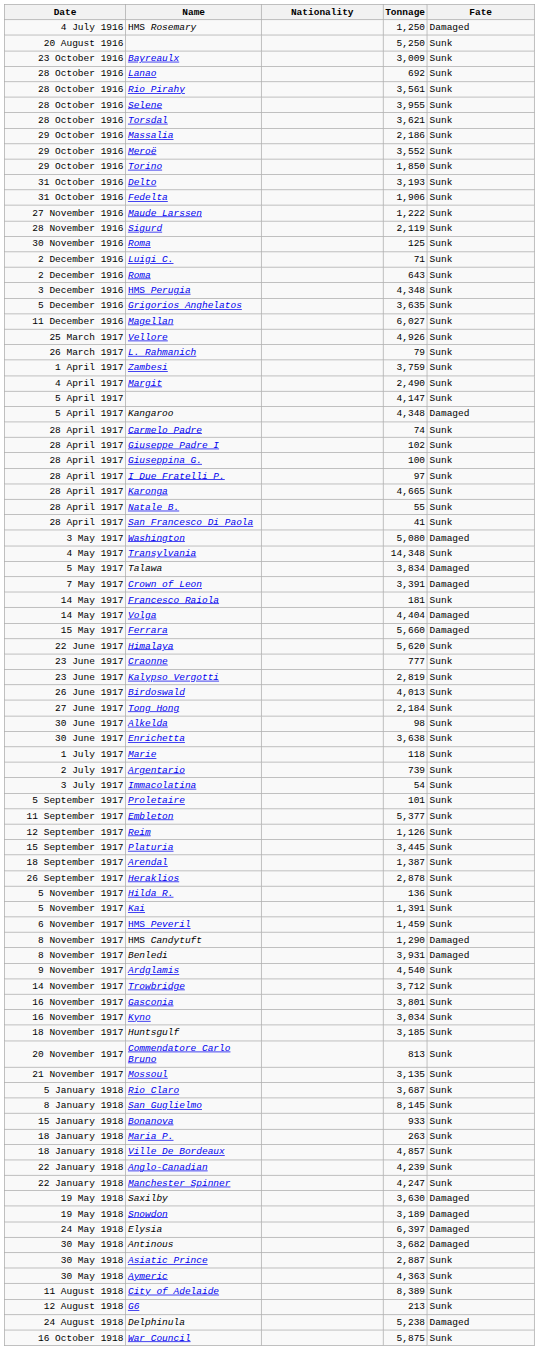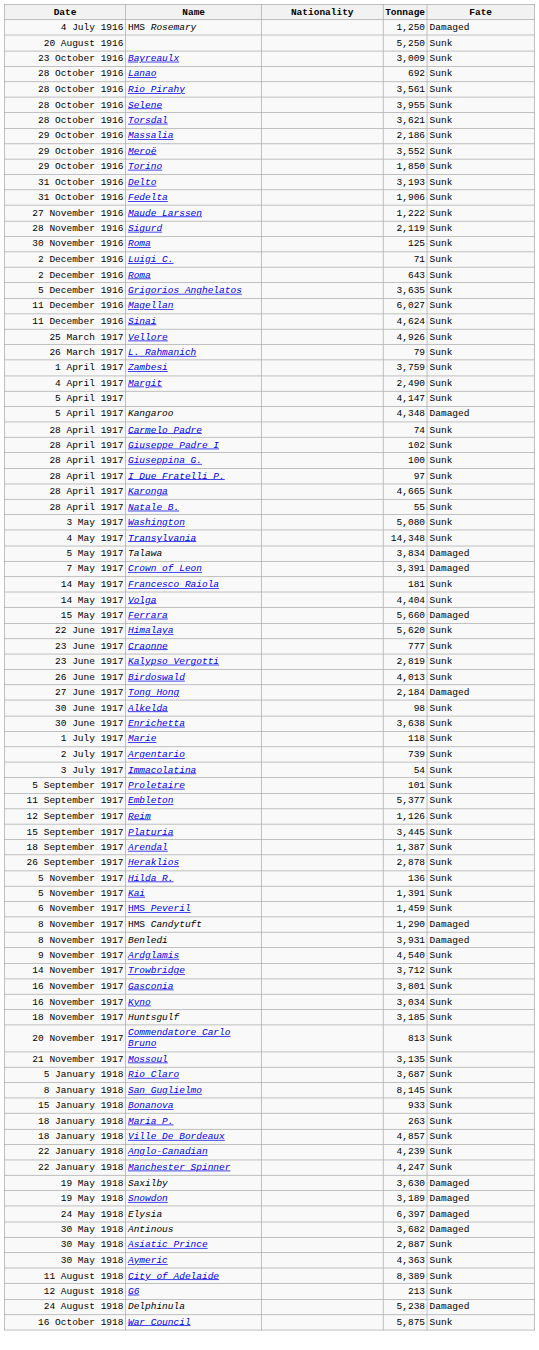 <table class="wikitable sortable">
 <tr>
 <th width="160px">Date</th>
 <th width="180px">Name</th>
 <th width="160px">Nationality</th>
 <th width="25px">Tonnage</th>
 <th width="140px">Fate</th>
 </tr>
 <tr>
 <td align="right">4 July 1916</td>
 <td align="left">HMS <em>Rosemary</em></td>
 <td align="left"></td>
 <td align="right">1,250</td>
 <td align="left">Damaged</td>
 </tr>
 <tr>
 <td align="right">20 August 1916</td>
 <td align="left"></td>
 <td align="left"></td>
 <td align="right">5,250</td>
 <td align="left">Sunk</td>
 </tr>
 <tr>
 <td align="right">23 October 1916</td>
 <td align="left"><a href='#'><em>Bayreaulx</em></a></td>
 <td align="left"></td>
 <td align="right">3,009</td>
 <td align="left">Sunk</td>
 </tr>
 <tr>
 <td align="right">28 October 1916</td>
 <td align="left"><a href='#'><em>Lanao</em></a></td>
 <td align="left"></td>
 <td align="right">692</td>
 <td align="left">Sunk</td>
 </tr>
 <tr>
 <td align="right">28 October 1916</td>
 <td align="left"><a href='#'><em>Rio Pirahy</em></a></td>
 <td align="left"></td>
 <td align="right">3,561</td>
 <td align="left">Sunk</td>
 </tr>
 <tr>
 <td align="right">28 October 1916</td>
 <td align="left"><a href='#'><em>Selene</em></a></td>
 <td align="left"></td>
 <td align="right">3,955</td>
 <td align="left">Sunk</td>
 </tr>
 <tr>
 <td align="right">28 October 1916</td>
 <td align="left"><a href='#'><em>Torsdal</em></a></td>
 <td align="left"></td>
 <td align="right">3,621</td>
 <td align="left">Sunk</td>
 </tr>
 <tr>
 <td align="right">29 October 1916</td>
 <td align="left"><a href='#'><em>Massalia</em></a></td>
 <td align="left"></td>
 <td align="right">2,186</td>
 <td align="left">Sunk</td>
 </tr>
 <tr>
 <td align="right">29 October 1916</td>
 <td align="left"><a href='#'><em>Meroë</em></a></td>
 <td align="left"></td>
 <td align="right">3,552</td>
 <td align="left">Sunk</td>
 </tr>
 <tr>
 <td align="right">29 October 1916</td>
 <td align="left"><a href='#'><em>Torino</em></a></td>
 <td align="left"></td>
 <td align="right">1,850</td>
 <td align="left">Sunk</td>
 </tr>
 <tr>
 <td align="right">31 October 1916</td>
 <td align="left"><a href='#'><em>Delto</em></a></td>
 <td align="left"></td>
 <td align="right">3,193</td>
 <td align="left">Sunk</td>
 </tr>
 <tr>
 <td align="right">31 October 1916</td>
 <td align="left"><a href='#'><em>Fedelta</em></a></td>
 <td align="left"></td>
 <td align="right">1,906</td>
 <td align="left">Sunk</td>
 </tr>
 <tr>
 <td align="right">27 November 1916</td>
 <td align="left"><a href='#'><em>Maude Larssen</em></a></td>
 <td align="left"></td>
 <td align="right">1,222</td>
 <td align="left">Sunk</td>
 </tr>
 <tr>
 <td align="right">28 November 1916</td>
 <td align="left"><a href='#'><em>Sigurd</em></a></td>
 <td align="left"></td>
 <td align="right">2,119</td>
 <td align="left">Sunk</td>
 </tr>
 <tr>
 <td align="right">30 November 1916</td>
 <td align="left"><a href='#'><em>Roma</em></a></td>
 <td align="left"></td>
 <td align="right">125</td>
 <td align="left">Sunk</td>
 </tr>
 <tr>
 <td align="right">2 December 1916</td>
 <td align="left"><a href='#'><em>Luigi C.</em></a></td>
 <td align="left"></td>
 <td align="right">71</td>
 <td align="left">Sunk</td>
 </tr>
 <tr>
 <td align="right">2 December 1916</td>
 <td align="left"><a href='#'><em>Roma</em></a></td>
 <td align="left"></td>
 <td align="right">643</td>
 <td align="left">Sunk</td>
 </tr>
 <tr>
-<td align="right">3 December 1916</td>
-<td align="left"><a href='#'>HMS <em>Perugia</em></a></td>
-<td align="left"></td>
-<td align="right">4,348</td>
-<td align="left">Sunk</td>
-</tr>
-<tr>
 <td align="right">5 December 1916</td>
 <td align="left"><a href='#'><em>Grigorios Anghelatos</em></a></td>
 <td align="left"></td>
 <td align="right">3,635</td>
 <td align="left">Sunk</td>
 </tr>
 <tr>
 <td align="right">11 December 1916</td>
 <td align="left"><a href='#'><em>Magellan</em></a></td>
 <td align="left"></td>
 <td align="right">6,027</td>
+<td align="left">Sunk</td>
+</tr>
+<tr>
+<td align="right">11 December 1916</td>
+<td align="left"><a href='#'><em>Sinai</em></a></td>
+<td align="left"></td>
+<td align="right">4,624</td>
 <td align="left">Sunk</td>
 </tr>
 <tr>
 <td align="right">25 March 1917</td>
 <td align="left"><a href='#'><em>Vellore</em></a></td>
 <td align="left"></td>
 <td align="right">4,926</td>
 <td align="left">Sunk</td>
 </tr>
 <tr>
 <td align="right">26 March 1917</td>
 <td align="left"><a href='#'><em>L. Rahmanich</em></a></td>
 <td align="left"></td>
 <td align="right">79</td>
 <td align="left">Sunk</td>
 </tr>
 <tr>
 <td align="right">1 April 1917</td>
 <td align="left"><a href='#'><em>Zambesi</em></a></td>
 <td align="left"></td>
 <td align="right">3,759</td>
 <td align="left">Sunk</td>
 </tr>
 <tr>
 <td align="right">4 April 1917</td>
 <td align="left"><a href='#'><em>Margit</em></a></td>
 <td align="left"></td>
 <td align="right">2,490</td>
 <td align="left">Sunk</td>
 </tr>
 <tr>
 <td align="right">5 April 1917</td>
 <td align="left"></td>
 <td align="left"></td>
 <td align="right">4,147</td>
 <td align="left">Sunk</td>
 </tr>
 <tr>
 <td align="right">5 April 1917</td>
 <td align="left"><em>Kangaroo</em></td>
 <td align="left"></td>
 <td align="right">4,348</td>
 <td align="left">Damaged</td>
 </tr>
 <tr>
 <td align="right">28 April 1917</td>
 <td align="left"><a href='#'><em>Carmelo Padre</em></a></td>
 <td align="left"></td>
 <td align="right">74</td>
 <td align="left">Sunk</td>
 </tr>
 <tr>
 <td align="right">28 April 1917</td>
 <td align="left"><a href='#'><em>Giuseppe Padre I</em></a></td>
 <td align="left"></td>
 <td align="right">102</td>
 <td align="left">Sunk</td>
 </tr>
 <tr>
 <td align="right">28 April 1917</td>
 <td align="left"><a href='#'><em>Giuseppina G.</em></a></td>
 <td align="left"></td>
 <td align="right">100</td>
 <td align="left">Sunk</td>
 </tr>
 <tr>
 <td align="right">28 April 1917</td>
 <td align="left"><a href='#'><em>I Due Fratelli P.</em></a></td>
 <td align="left"></td>
 <td align="right">97</td>
 <td align="left">Sunk</td>
 </tr>
 <tr>
 <td align="right">28 April 1917</td>
 <td align="left"><a href='#'><em>Karonga</em></a></td>
 <td align="left"></td>
 <td align="right">4,665</td>
 <td align="left">Sunk</td>
 </tr>
 <tr>
 <td align="right">28 April 1917</td>
 <td align="left"><a href='#'><em>Natale B.</em></a></td>
 <td align="left"></td>
 <td align="right">55</td>
 <td align="left">Sunk</td>
 </tr>
 <tr>
-<td align="right">28 April 1917</td>
-<td align="left"><a href='#'><em>San Francesco Di Paola</em></a></td>
-<td align="left"></td>
-<td align="right">41</td>
-<td align="left">Sunk</td>
-</tr>
-<tr>
 <td align="right">3 May 1917</td>
 <td align="left"><a href='#'><em>Washington</em></a></td>
 <td align="left"></td>
 <td align="right">5,080</td>
-<td align="left">Damaged</td>
+<td align="left">Sunk</td>
 </tr>
 <tr>
 <td align="right">4 May 1917</td>
 <td align="left"><a href='#'><em>Transylvania</em></a></td>
 <td align="left"></td>
 <td align="right">14,348</td>
 <td align="left">Sunk</td>
 </tr>
 <tr>
 <td align="right">5 May 1917</td>
 <td align="left"><em>Talawa</em></td>
 <td align="left"></td>
 <td align="right">3,834</td>
 <td align="left">Damaged</td>
 </tr>
 <tr>
 <td align="right">7 May 1917</td>
 <td align="left"><a href='#'><em>Crown of Leon</em></a></td>
 <td align="left"></td>
 <td align="right">3,391</td>
 <td align="left">Damaged</td>
 </tr>
 <tr>
 <td align="right">14 May 1917</td>
 <td align="left"><a href='#'><em>Francesco Raiola</em></a></td>
 <td align="left"></td>
 <td align="right">181</td>
 <td align="left">Sunk</td>
 </tr>
 <tr>
 <td align="right">14 May 1917</td>
 <td align="left"><a href='#'><em>Volga</em></a></td>
 <td align="left"></td>
 <td align="right">4,404</td>
-<td align="left">Damaged</td>
+<td align="left">Sunk</td>
 </tr>
 <tr>
 <td align="right">15 May 1917</td>
 <td align="left"><a href='#'><em>Ferrara</em></a></td>
 <td align="left"></td>
 <td align="right">5,660</td>
 <td align="left">Damaged</td>
 </tr>
 <tr>
 <td align="right">22 June 1917</td>
 <td align="left"><a href='#'><em>Himalaya</em></a></td>
 <td align="left"></td>
 <td align="right">5,620</td>
 <td align="left">Sunk</td>
 </tr>
 <tr>
 <td align="right">23 June 1917</td>
 <td align="left"><a href='#'><em>Craonne</em></a></td>
 <td align="left"></td>
 <td align="right">777</td>
 <td align="left">Sunk</td>
 </tr>
 <tr>
 <td align="right">23 June 1917</td>
 <td align="left"><a href='#'><em>Kalypso Vergotti</em></a></td>
 <td align="left"></td>
 <td align="right">2,819</td>
 <td align="left">Sunk</td>
 </tr>
 <tr>
 <td align="right">26 June 1917</td>
 <td align="left"><a href='#'><em>Birdoswald</em></a></td>
 <td align="left"></td>
 <td align="right">4,013</td>
 <td align="left">Sunk</td>
 </tr>
 <tr>
 <td align="right">27 June 1917</td>
 <td align="left"><a href='#'><em>Tong Hong</em></a></td>
 <td align="left"></td>
 <td align="right">2,184</td>
-<td align="left">Sunk</td>
+<td align="left">Damaged</td>
 </tr>
 <tr>
 <td align="right">30 June 1917</td>
 <td align="left"><a href='#'><em>Alkelda</em></a></td>
 <td align="left"></td>
 <td align="right">98</td>
 <td align="left">Sunk</td>
 </tr>
 <tr>
 <td align="right">30 June 1917</td>
 <td align="left"><a href='#'><em>Enrichetta</em></a></td>
 <td align="left"></td>
 <td align="right">3,638</td>
 <td align="left">Sunk</td>
 </tr>
 <tr>
 <td align="right">1 July 1917</td>
 <td align="left"><a href='#'><em>Marie</em></a></td>
 <td align="left"></td>
 <td align="right">118</td>
 <td align="left">Sunk</td>
 </tr>
 <tr>
 <td align="right">2 July 1917</td>
 <td align="left"><a href='#'><em>Argentario</em></a></td>
 <td align="left"></td>
 <td align="right">739</td>
 <td align="left">Sunk</td>
 </tr>
 <tr>
 <td align="right">3 July 1917</td>
 <td align="left"><a href='#'><em>Immacolatina</em></a></td>
 <td align="left"></td>
 <td align="right">54</td>
 <td align="left">Sunk</td>
 </tr>
 <tr>
 <td align="right">5 September 1917</td>
 <td align="left"><a href='#'><em>Proletaire</em></a></td>
 <td align="left"></td>
 <td align="right">101</td>
 <td align="left">Sunk</td>
 </tr>
 <tr>
 <td align="right">11 September 1917</td>
 <td align="left"><a href='#'><em>Embleton</em></a></td>
 <td align="left"></td>
 <td align="right">5,377</td>
 <td align="left">Sunk</td>
 </tr>
 <tr>
 <td align="right">12 September 1917</td>
 <td align="left"><a href='#'><em>Reim</em></a></td>
 <td align="left"></td>
 <td align="right">1,126</td>
 <td align="left">Sunk</td>
 </tr>
 <tr>
 <td align="right">15 September 1917</td>
 <td align="left"><a href='#'><em>Platuria</em></a></td>
 <td align="left"></td>
 <td align="right">3,445</td>
 <td align="left">Sunk</td>
 </tr>
 <tr>
 <td align="right">18 September 1917</td>
 <td align="left"><a href='#'><em>Arendal</em></a></td>
 <td align="left"></td>
 <td align="right">1,387</td>
 <td align="left">Sunk</td>
 </tr>
 <tr>
 <td align="right">26 September 1917</td>
 <td align="left"><a href='#'><em>Heraklios</em></a></td>
 <td align="left"></td>
 <td align="right">2,878</td>
 <td align="left">Sunk</td>
 </tr>
 <tr>
 <td align="right">5 November 1917</td>
 <td align="left"><a href='#'><em>Hilda R.</em></a></td>
 <td align="left"></td>
 <td align="right">136</td>
 <td align="left">Sunk</td>
 </tr>
 <tr>
 <td align="right">5 November 1917</td>
 <td align="left"><a href='#'><em>Kai</em></a></td>
 <td align="left"></td>
 <td align="right">1,391</td>
 <td align="left">Sunk</td>
 </tr>
 <tr>
 <td align="right">6 November 1917</td>
 <td align="left"><a href='#'>HMS <em>Peveril</em></a></td>
 <td align="left"></td>
 <td align="right">1,459</td>
 <td align="left">Sunk</td>
 </tr>
 <tr>
 <td align="right">8 November 1917</td>
 <td align="left">HMS <em>Candytuft</em></td>
 <td align="left"></td>
 <td align="right">1,290</td>
 <td align="left">Damaged</td>
 </tr>
 <tr>
 <td align="right">8 November 1917</td>
 <td align="left"><em>Benledi</em></td>
 <td align="left"></td>
 <td align="right">3,931</td>
 <td align="left">Damaged</td>
 </tr>
 <tr>
 <td align="right">9 November 1917</td>
 <td align="left"><a href='#'><em>Ardglamis</em></a></td>
 <td align="left"></td>
 <td align="right">4,540</td>
 <td align="left">Sunk</td>
 </tr>
 <tr>
 <td align="right">14 November 1917</td>
 <td align="left"><a href='#'><em>Trowbridge</em></a></td>
 <td align="left"></td>
 <td align="right">3,712</td>
 <td align="left">Sunk</td>
 </tr>
 <tr>
 <td align="right">16 November 1917</td>
 <td align="left"><a href='#'><em>Gasconia</em></a></td>
 <td align="left"></td>
 <td align="right">3,801</td>
 <td align="left">Sunk</td>
 </tr>
 <tr>
 <td align="right">16 November 1917</td>
 <td align="left"><a href='#'><em>Kyno</em></a></td>
 <td align="left"></td>
 <td align="right">3,034</td>
 <td align="left">Sunk</td>
 </tr>
 <tr>
 <td align="right">18 November 1917</td>
 <td align="left"><em>Huntsgulf</em></td>
 <td align="left"></td>
 <td align="right">3,185</td>
 <td align="left">Sunk</td>
 </tr>
 <tr>
 <td align="right">20 November 1917</td>
 <td align="left"><a href='#'><em>Commendatore Carlo Bruno</em></a></td>
 <td align="left"></td>
 <td align="right">813</td>
 <td align="left">Sunk</td>
 </tr>
 <tr>
 <td align="right">21 November 1917</td>
 <td align="left"><a href='#'><em>Mossoul</em></a></td>
 <td align="left"></td>
 <td align="right">3,135</td>
 <td align="left">Sunk</td>
 </tr>
 <tr>
 <td align="right">5 January 1918</td>
 <td align="left"><a href='#'><em>Rio Claro</em></a></td>
 <td align="left"></td>
 <td align="right">3,687</td>
 <td align="left">Sunk</td>
 </tr>
 <tr>
 <td align="right">8 January 1918</td>
 <td align="left"><a href='#'><em>San Guglielmo</em></a></td>
 <td align="left"></td>
 <td align="right">8,145</td>
 <td align="left">Sunk</td>
 </tr>
 <tr>
 <td align="right">15 January 1918</td>
 <td align="left"><a href='#'><em>Bonanova</em></a></td>
 <td align="left"></td>
 <td align="right">933</td>
 <td align="left">Sunk</td>
 </tr>
 <tr>
 <td align="right">18 January 1918</td>
 <td align="left"><a href='#'><em>Maria P.</em></a></td>
 <td align="left"></td>
 <td align="right">263</td>
 <td align="left">Sunk</td>
 </tr>
 <tr>
 <td align="right">18 January 1918</td>
 <td align="left"><a href='#'><em>Ville De Bordeaux</em></a></td>
 <td align="left"></td>
 <td align="right">4,857</td>
 <td align="left">Sunk</td>
 </tr>
 <tr>
 <td align="right">22 January 1918</td>
 <td align="left"><a href='#'><em>Anglo-Canadian</em></a></td>
 <td align="left"></td>
 <td align="right">4,239</td>
 <td align="left">Sunk</td>
 </tr>
 <tr>
 <td align="right">22 January 1918</td>
 <td align="left"><a href='#'><em>Manchester Spinner</em></a></td>
 <td align="left"></td>
 <td align="right">4,247</td>
 <td align="left">Sunk</td>
 </tr>
 <tr>
 <td align="right">19 May 1918</td>
 <td align="left"><em>Saxilby</em></td>
 <td align="left"></td>
 <td align="right">3,630</td>
 <td align="left">Damaged</td>
 </tr>
 <tr>
 <td align="right">19 May 1918</td>
 <td align="left"><a href='#'><em>Snowdon</em></a></td>
 <td align="left"></td>
 <td align="right">3,189</td>
 <td align="left">Damaged</td>
 </tr>
 <tr>
 <td align="right">24 May 1918</td>
 <td align="left"><em>Elysia</em></td>
 <td align="left"></td>
 <td align="right">6,397</td>
 <td align="left">Damaged</td>
 </tr>
 <tr>
 <td align="right">30 May 1918</td>
 <td align="left"><em>Antinous</em></td>
 <td align="left"></td>
 <td align="right">3,682</td>
 <td align="left">Damaged</td>
 </tr>
 <tr>
 <td align="right">30 May 1918</td>
 <td align="left"><a href='#'><em>Asiatic Prince</em></a></td>
 <td align="left"></td>
 <td align="right">2,887</td>
 <td align="left">Sunk</td>
 </tr>
 <tr>
 <td align="right">30 May 1918</td>
 <td align="left"><a href='#'><em>Aymeric</em></a></td>
 <td align="left"></td>
 <td align="right">4,363</td>
 <td align="left">Sunk</td>
 </tr>
 <tr>
 <td align="right">11 August 1918</td>
 <td align="left"><a href='#'><em>City of Adelaide</em></a></td>
 <td align="left"></td>
 <td align="right">8,389</td>
 <td align="left">Sunk</td>
 </tr>
 <tr>
 <td align="right">12 August 1918</td>
 <td align="left"><a href='#'><em>G6</em></a></td>
 <td align="left"></td>
 <td align="right">213</td>
 <td align="left">Sunk</td>
 </tr>
 <tr>
 <td align="right">24 August 1918</td>
 <td align="left"><em>Delphinula</em></td>
 <td align="left"></td>
 <td align="right">5,238</td>
 <td align="left">Damaged</td>
 </tr>
 <tr>
 <td align="right">16 October 1918</td>
 <td align="left"><a href='#'><em>War Council</em></a></td>
 <td align="left"></td>
 <td align="right">5,875</td>
 <td align="left">Sunk</td>
 </tr>
 </table>
